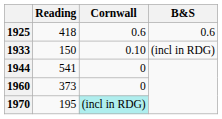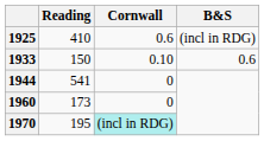 <table class="wikitable">
 <tr>
 <th></th>
 <th>Reading</th>
 <th>Cornwall</th>
 <th>B&S</th>
 </tr>
 <tr align="right">
 <th scope="row">1925</th>
-<td>418</td>
+<td>410</td>
 <td>0.6</td>
-<td>0.6</td>
+<td>(incl in RDG)</td>
 </tr>
 <tr align="right">
 <th scope="row">1933</th>
 <td>150</td>
 <td>0.10</td>
-<td>(incl in RDG)</td>
+<td>0.6</td>
 </tr>
 <tr align="right">
 <th scope="row">1944</th>
 <td>541</td>
 <td>0</td>
 </tr>
 <tr align="right">
 <th scope="row">1960</th>
-<td>373</td>
+<td>173</td>
 <td>0</td>
 </tr>
 <tr align="right">
 <th scope="row">1970</th>
 <td>195</td>
 <td style="background: paleturquoise;">(incl in RDG)</td>
 </tr>
 </table>
